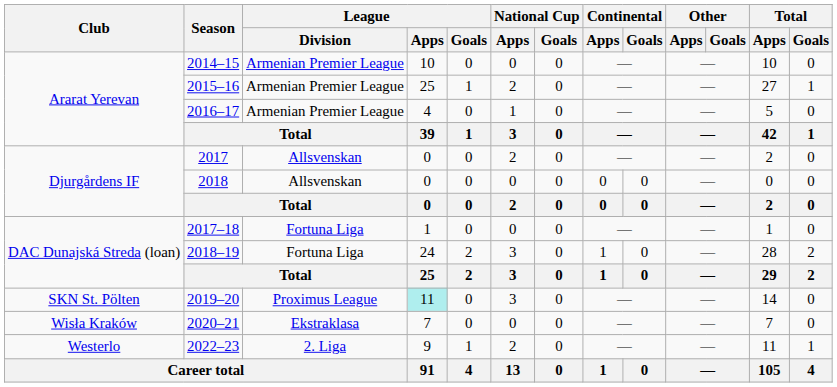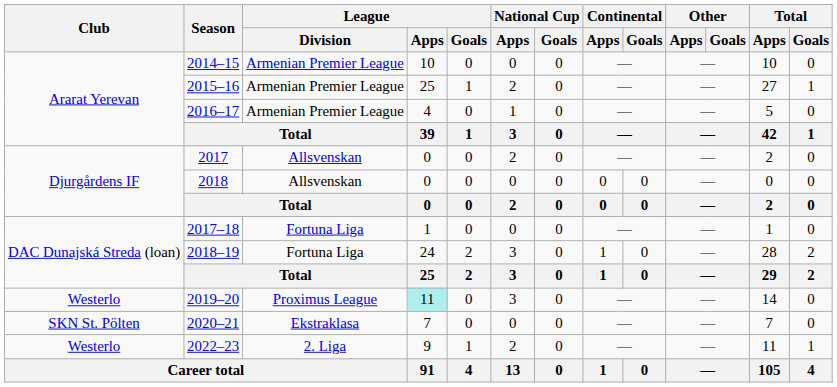 <table class="wikitable" style="text-align:center">
 <tr>
 <th rowspan="2">Club</th>
 <th rowspan="2">Season</th>
 <th colspan="3">League</th>
 <th colspan="2">National Cup</th>
 <th colspan="2">Continental</th>
 <th colspan="2">Other</th>
 <th colspan="2">Total</th>
 </tr>
 <tr>
 <th>Division</th>
 <th>Apps</th>
 <th>Goals</th>
 <th>Apps</th>
 <th>Goals</th>
 <th>Apps</th>
 <th>Goals</th>
 <th>Apps</th>
 <th>Goals</th>
 <th>Apps</th>
 <th>Goals</th>
 </tr>
 <tr>
 <td rowspan="4"><a href='#'>Ararat Yerevan</a></td>
 <td><a href='#'>2014–15</a></td>
 <td><a href='#'>Armenian Premier League</a></td>
 <td>10</td>
 <td>0</td>
 <td>0</td>
 <td>0</td>
 <td colspan="2">—</td>
 <td colspan="2">—</td>
 <td>10</td>
 <td>0</td>
 </tr>
 <tr>
 <td><a href='#'>2015–16</a></td>
 <td>Armenian Premier League</td>
 <td>25</td>
 <td>1</td>
 <td>2</td>
 <td>0</td>
 <td colspan="2">—</td>
 <td colspan="2">—</td>
 <td>27</td>
 <td>1</td>
 </tr>
 <tr>
 <td><a href='#'>2016–17</a></td>
 <td>Armenian Premier League</td>
 <td>4</td>
 <td>0</td>
 <td>1</td>
 <td>0</td>
 <td colspan="2">—</td>
 <td colspan="2">—</td>
 <td>5</td>
 <td>0</td>
 </tr>
 <tr>
 <th colspan="2">Total</th>
 <th>39</th>
 <th>1</th>
 <th>3</th>
 <th>0</th>
 <th colspan="2">—</th>
 <th colspan="2">—</th>
 <th>42</th>
 <th>1</th>
 </tr>
 <tr>
 <td rowspan="3"><a href='#'>Djurgårdens IF</a></td>
 <td><a href='#'>2017</a></td>
 <td><a href='#'>Allsvenskan</a></td>
 <td>0</td>
 <td>0</td>
 <td>2</td>
 <td>0</td>
 <td colspan="2">—</td>
 <td colspan="2">—</td>
 <td>2</td>
 <td>0</td>
 </tr>
 <tr>
 <td><a href='#'>2018</a></td>
 <td>Allsvenskan</td>
 <td>0</td>
 <td>0</td>
 <td>0</td>
 <td>0</td>
 <td>0</td>
 <td>0</td>
 <td colspan="2">—</td>
 <td>0</td>
 <td>0</td>
 </tr>
 <tr>
 <th colspan="2">Total</th>
 <th>0</th>
 <th>0</th>
 <th>2</th>
 <th>0</th>
 <th>0</th>
 <th>0</th>
 <th colspan="2">—</th>
 <th>2</th>
 <th>0</th>
 </tr>
 <tr>
 <td rowspan="3"><a href='#'>DAC Dunajská Streda</a> (loan)</td>
 <td><a href='#'>2017–18</a></td>
 <td><a href='#'>Fortuna Liga</a></td>
 <td>1</td>
 <td>0</td>
 <td>0</td>
 <td>0</td>
 <td colspan="2">—</td>
 <td colspan="2">—</td>
 <td>1</td>
 <td>0</td>
 </tr>
 <tr>
 <td><a href='#'>2018–19</a></td>
 <td>Fortuna Liga</td>
 <td>24</td>
 <td>2</td>
 <td>3</td>
 <td>0</td>
 <td>1</td>
 <td>0</td>
 <td colspan="2">—</td>
 <td>28</td>
 <td>2</td>
 </tr>
 <tr>
 <th colspan="2">Total</th>
 <th>25</th>
 <th>2</th>
 <th>3</th>
 <th>0</th>
 <th>1</th>
 <th>0</th>
 <th colspan="2">—</th>
 <th>29</th>
 <th>2</th>
 </tr>
 <tr>
-<td><a href='#'>SKN St. Pölten</a></td>
+<td><a href='#'>Westerlo</a></td>
 <td><a href='#'>2019–20</a></td>
 <td><a href='#'>Proximus League</a></td>
 <td style="background: paleturquoise;">11</td>
 <td>0</td>
 <td>3</td>
 <td>0</td>
 <td colspan="2">—</td>
 <td colspan="2">—</td>
 <td>14</td>
 <td>0</td>
 </tr>
 <tr>
-<td><a href='#'>Wisła Kraków</a></td>
+<td><a href='#'>SKN St. Pölten</a></td>
 <td><a href='#'>2020–21</a></td>
 <td><a href='#'>Ekstraklasa</a></td>
 <td>7</td>
 <td>0</td>
 <td>0</td>
 <td>0</td>
 <td colspan="2">—</td>
 <td colspan="2">—</td>
 <td>7</td>
 <td>0</td>
 </tr>
 <tr>
 <td><a href='#'>Westerlo</a></td>
 <td><a href='#'>2022–23</a></td>
 <td><a href='#'>2. Liga</a></td>
 <td>9</td>
 <td>1</td>
 <td>2</td>
 <td>0</td>
 <td colspan="2">—</td>
 <td colspan="2">—</td>
 <td>11</td>
 <td>1</td>
 </tr>
 <tr>
 <th colspan="3">Career total</th>
 <th>91</th>
 <th>4</th>
 <th>13</th>
 <th>0</th>
 <th>1</th>
 <th>0</th>
 <th colspan="2">—</th>
 <th>105</th>
 <th>4</th>
 </tr>
 </table>
